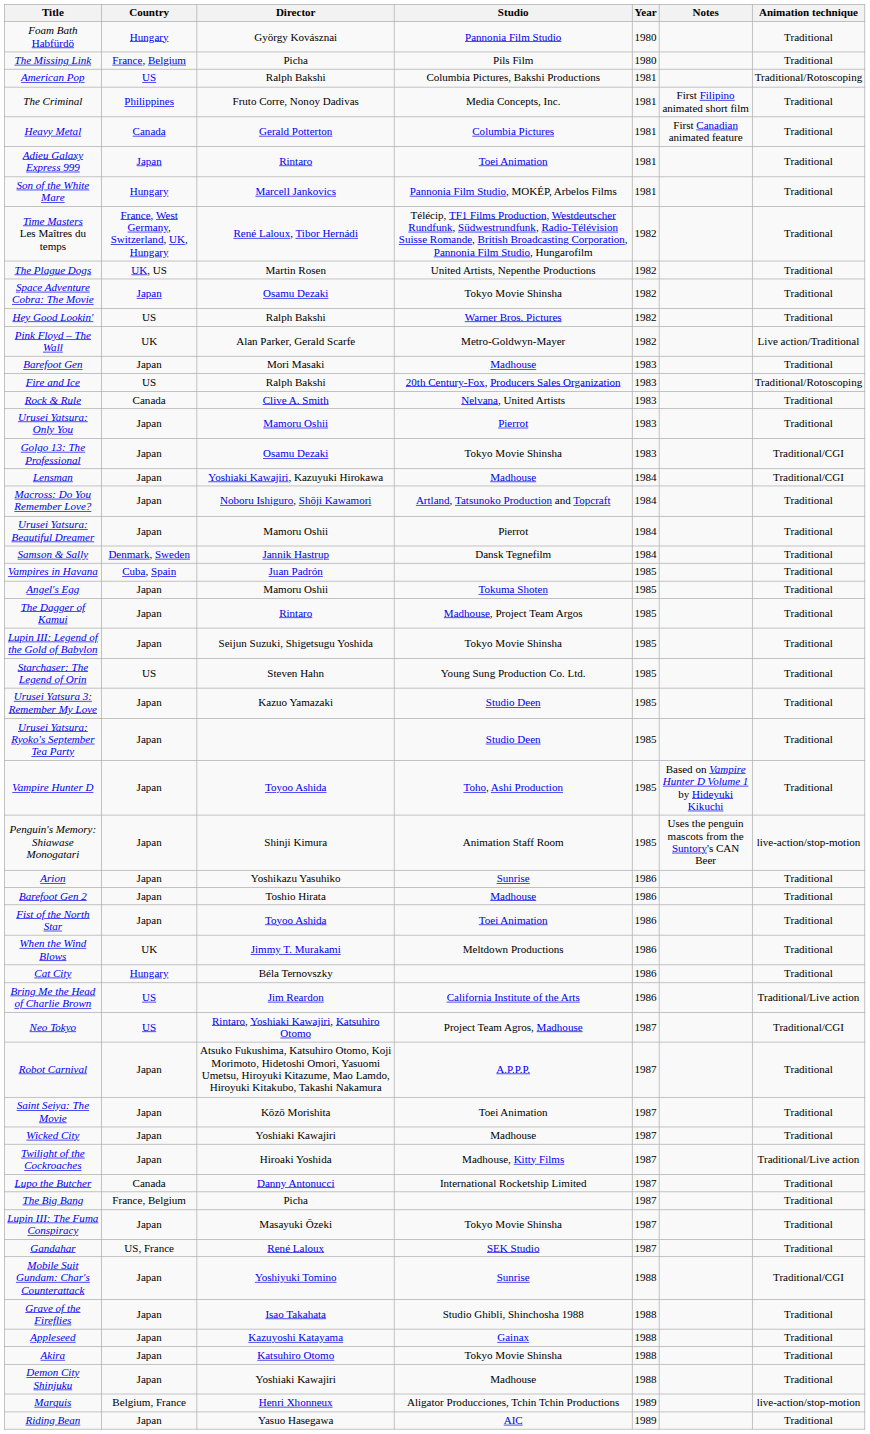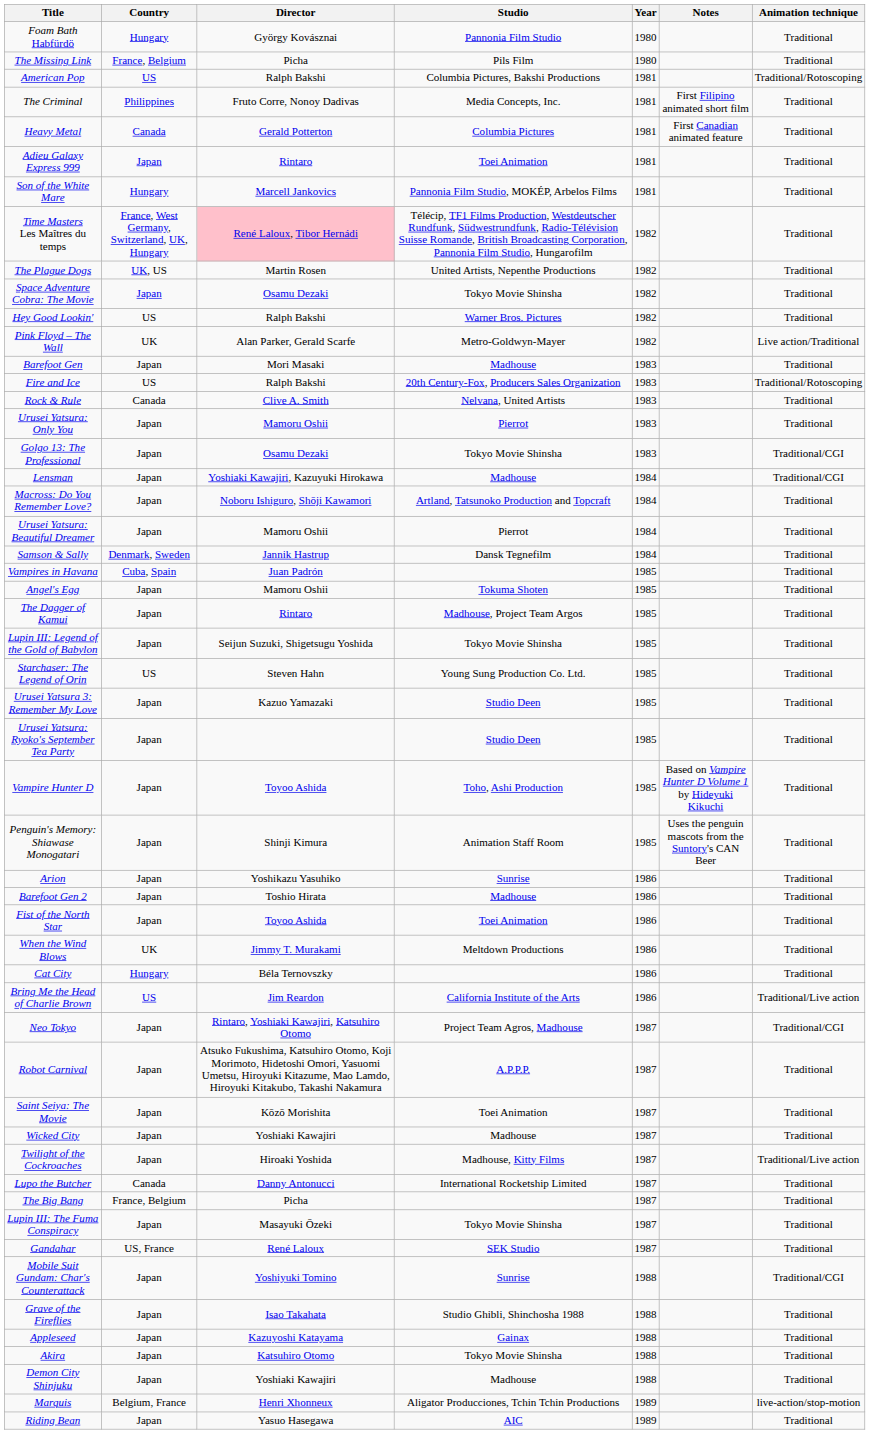 <table style="text-align:center;" class="wikitable sortable">
 <tr>
 <th scope="col">Title</th>
 <th scope="col">Country</th>
 <th scope="col">Director</th>
 <th scope="col">Studio</th>
 <th scope="col">Year</th>
 <th scope="col">Notes</th>
 <th scope="col">Animation technique</th>
 </tr>
 <tr>
 <td><em>Foam Bath</em><br><a href='#'>Habfürdö</a></td>
 <td><a href='#'>Hungary</a></td>
 <td>György Kovásznai</td>
 <td><a href='#'>Pannonia Film Studio</a></td>
 <td>1980</td>
 <td></td>
 <td>Traditional</td>
 </tr>
 <tr>
 <td><em><a href='#'>The Missing Link</a></em></td>
 <td><a href='#'>France</a>, <a href='#'>Belgium</a></td>
 <td>Picha</td>
 <td>Pils Film</td>
 <td>1980</td>
 <td></td>
 <td>Traditional</td>
 </tr>
 <tr>
 <td><em><a href='#'>American Pop</a></em></td>
 <td><a href='#'>US</a></td>
 <td>Ralph Bakshi</td>
 <td>Columbia Pictures, Bakshi Productions</td>
 <td>1981</td>
 <td></td>
 <td>Traditional/Rotoscoping</td>
 </tr>
 <tr>
 <td><em>The Criminal</em></td>
 <td><a href='#'>Philippines</a></td>
 <td>Fruto Corre, Nonoy Dadivas</td>
 <td>Media Concepts, Inc.</td>
 <td>1981</td>
 <td>First <a href='#'>Filipino</a> animated short film</td>
 <td>Traditional</td>
 </tr>
 <tr>
 <td><em><a href='#'>Heavy Metal</a></em></td>
 <td><a href='#'>Canada</a></td>
 <td><a href='#'>Gerald Potterton</a></td>
 <td><a href='#'>Columbia Pictures</a></td>
 <td>1981</td>
 <td>First <a href='#'>Canadian</a> animated feature</td>
 <td>Traditional</td>
 </tr>
 <tr>
 <td><em><a href='#'>Adieu Galaxy Express 999</a></em></td>
 <td><a href='#'>Japan</a></td>
 <td><a href='#'>Rintaro</a></td>
 <td><a href='#'>Toei Animation</a></td>
 <td>1981</td>
 <td></td>
 <td>Traditional</td>
 </tr>
 <tr>
 <td><em><a href='#'>Son of the White Mare</a></em></td>
 <td><a href='#'>Hungary</a></td>
 <td><a href='#'>Marcell Jankovics</a></td>
 <td><a href='#'>Pannonia Film Studio</a>, MOKÉP, Arbelos Films</td>
 <td>1981</td>
 <td></td>
 <td>Traditional</td>
 </tr>
 <tr>
 <td><em><a href='#'>Time Masters</a></em><br>Les Maîtres du temps</td>
 <td><a href='#'>France</a>, <a href='#'>West Germany</a>, <a href='#'>Switzerland</a>, <a href='#'>UK</a>, <a href='#'>Hungary</a></td>
-<td><a href='#'>René Laloux</a>, <a href='#'>Tibor Hernádi</a></td>
+<td style="background: pink;"><a href='#'>René Laloux</a>, <a href='#'>Tibor Hernádi</a></td>
 <td>Télécip, <a href='#'>TF1 Films Production</a>, <a href='#'>Westdeutscher Rundfunk</a>, <a href='#'>Südwestrundfunk</a>, <a href='#'>Radio-Télévision Suisse Romande</a>, <a href='#'>British Broadcasting Corporation</a>, <a href='#'>Pannonia Film Studio</a>, Hungarofilm</td>
 <td>1982</td>
 <td></td>
 <td>Traditional</td>
 </tr>
 <tr>
 <td><em><a href='#'>The Plague Dogs</a></em></td>
 <td><a href='#'>UK</a>, US</td>
 <td>Martin Rosen</td>
 <td>United Artists,  Nepenthe Productions</td>
 <td>1982</td>
 <td></td>
 <td>Traditional</td>
 </tr>
 <tr>
 <td><em><a href='#'>Space Adventure Cobra: The Movie</a></em></td>
 <td><a href='#'>Japan</a></td>
 <td><a href='#'>Osamu Dezaki</a></td>
 <td>Tokyo Movie Shinsha</td>
 <td>1982</td>
 <td></td>
 <td>Traditional</td>
 </tr>
 <tr>
 <td><em><a href='#'>Hey Good Lookin'</a></em></td>
 <td>US</td>
 <td>Ralph Bakshi</td>
 <td><a href='#'>Warner Bros. Pictures</a></td>
 <td>1982</td>
 <td></td>
 <td>Traditional</td>
 </tr>
 <tr>
 <td><em><a href='#'>Pink Floyd – The Wall</a></em></td>
 <td>UK</td>
 <td>Alan Parker, Gerald Scarfe</td>
 <td>Metro-Goldwyn-Mayer</td>
 <td>1982</td>
 <td></td>
 <td>Live action/Traditional</td>
 </tr>
 <tr>
 <td><em><a href='#'>Barefoot Gen</a></em></td>
 <td>Japan</td>
 <td>Mori Masaki</td>
 <td><a href='#'>Madhouse</a></td>
 <td>1983</td>
 <td></td>
 <td>Traditional</td>
 </tr>
 <tr>
 <td><em><a href='#'>Fire and Ice</a></em></td>
 <td>US</td>
 <td>Ralph Bakshi</td>
 <td><a href='#'>20th Century-Fox</a>, <a href='#'>Producers Sales Organization</a></td>
 <td>1983</td>
 <td></td>
 <td>Traditional/Rotoscoping</td>
 </tr>
 <tr>
 <td><em><a href='#'>Rock & Rule</a></em></td>
 <td>Canada</td>
 <td><a href='#'>Clive A. Smith</a></td>
 <td><a href='#'>Nelvana</a>, United Artists</td>
 <td>1983</td>
 <td></td>
 <td>Traditional</td>
 </tr>
 <tr>
 <td><em><a href='#'>Urusei Yatsura: Only You</a></em></td>
 <td>Japan</td>
 <td><a href='#'>Mamoru Oshii</a></td>
 <td><a href='#'>Pierrot</a></td>
 <td>1983</td>
 <td></td>
 <td>Traditional</td>
 </tr>
 <tr>
 <td><em><a href='#'>Golgo 13: The Professional</a></em></td>
 <td>Japan</td>
 <td><a href='#'>Osamu Dezaki</a></td>
 <td>Tokyo Movie Shinsha</td>
 <td>1983</td>
 <td></td>
 <td>Traditional/CGI</td>
 </tr>
 <tr>
 <td><em><a href='#'>Lensman</a></em></td>
 <td>Japan</td>
 <td><a href='#'>Yoshiaki Kawajiri</a>, Kazuyuki Hirokawa</td>
 <td><a href='#'>Madhouse</a></td>
 <td>1984</td>
 <td></td>
 <td>Traditional/CGI</td>
 </tr>
 <tr>
 <td><em><a href='#'>Macross: Do You Remember Love?</a></em></td>
 <td>Japan</td>
 <td><a href='#'>Noboru Ishiguro</a>, <a href='#'>Shōji Kawamori</a></td>
 <td><a href='#'>Artland</a>, <a href='#'>Tatsunoko Production</a> and <a href='#'>Topcraft</a></td>
 <td>1984</td>
 <td></td>
 <td>Traditional</td>
 </tr>
 <tr>
 <td><em><a href='#'>Urusei Yatsura: Beautiful Dreamer</a></em></td>
 <td>Japan</td>
 <td>Mamoru Oshii</td>
 <td>Pierrot</td>
 <td>1984</td>
 <td></td>
 <td>Traditional</td>
 </tr>
 <tr>
 <td><em><a href='#'>Samson & Sally</a></em></td>
 <td><a href='#'>Denmark</a>, <a href='#'>Sweden</a></td>
 <td><a href='#'>Jannik Hastrup</a></td>
 <td>Dansk Tegnefilm</td>
 <td>1984</td>
 <td></td>
 <td>Traditional</td>
 </tr>
 <tr>
 <td><em><a href='#'>Vampires in Havana</a></em></td>
 <td><a href='#'>Cuba</a>, <a href='#'>Spain</a></td>
 <td><a href='#'>Juan Padrón</a></td>
 <td></td>
 <td>1985</td>
 <td></td>
 <td>Traditional</td>
 </tr>
 <tr>
 <td><em><a href='#'>Angel's Egg</a></em></td>
 <td>Japan</td>
 <td>Mamoru Oshii</td>
 <td><a href='#'>Tokuma Shoten</a></td>
 <td>1985</td>
 <td></td>
 <td>Traditional</td>
 </tr>
 <tr>
 <td><em><a href='#'>The Dagger of Kamui</a></em></td>
 <td>Japan</td>
 <td><a href='#'>Rintaro</a></td>
 <td><a href='#'>Madhouse</a>, Project Team Argos</td>
 <td>1985</td>
 <td></td>
 <td>Traditional</td>
 </tr>
 <tr>
 <td><em><a href='#'>Lupin III: Legend of the Gold of Babylon</a></em></td>
 <td>Japan</td>
 <td>Seijun Suzuki, Shigetsugu Yoshida</td>
 <td>Tokyo Movie Shinsha</td>
 <td>1985</td>
 <td></td>
 <td>Traditional</td>
 </tr>
 <tr>
 <td><em><a href='#'>Starchaser: The Legend of Orin</a></em></td>
 <td>US</td>
 <td>Steven Hahn</td>
 <td>Young Sung Production Co. Ltd.</td>
 <td>1985</td>
 <td></td>
 <td>Traditional</td>
 </tr>
 <tr>
 <td><em><a href='#'>Urusei Yatsura 3: Remember My Love</a></em></td>
 <td>Japan</td>
 <td>Kazuo Yamazaki</td>
 <td><a href='#'>Studio Deen</a></td>
 <td>1985</td>
 <td></td>
 <td>Traditional</td>
 </tr>
 <tr>
 <td><em><a href='#'>Urusei Yatsura: Ryoko's September Tea Party</a></em></td>
 <td>Japan</td>
 <td></td>
 <td><a href='#'>Studio Deen</a></td>
 <td>1985</td>
 <td></td>
 <td>Traditional</td>
 </tr>
 <tr>
 <td><em><a href='#'>Vampire Hunter D</a></em></td>
 <td>Japan</td>
 <td><a href='#'>Toyoo Ashida</a></td>
 <td><a href='#'>Toho</a>, <a href='#'>Ashi Production</a></td>
 <td>1985</td>
 <td>Based on <em><a href='#'>Vampire Hunter D Volume 1</a></em> by <a href='#'>Hideyuki Kikuchi</a></td>
 <td>Traditional</td>
 </tr>
 <tr>
 <td><em>Penguin's Memory: Shiawase Monogatari</em></td>
 <td>Japan</td>
 <td>Shinji Kimura</td>
 <td>Animation Staff Room</td>
 <td>1985</td>
 <td>Uses the penguin mascots from the <a href='#'>Suntory</a>'s CAN Beer</td>
-<td>live-action/stop-motion</td>
+<td>Traditional</td>
 </tr>
 <tr>
 <td><em><a href='#'>Arion</a></em></td>
 <td>Japan</td>
 <td>Yoshikazu Yasuhiko</td>
 <td><a href='#'>Sunrise</a></td>
 <td>1986</td>
 <td></td>
 <td>Traditional</td>
 </tr>
 <tr>
 <td><em><a href='#'>Barefoot Gen 2</a></em></td>
 <td>Japan</td>
 <td>Toshio Hirata</td>
 <td><a href='#'>Madhouse</a></td>
 <td>1986</td>
 <td></td>
 <td>Traditional</td>
 </tr>
 <tr>
 <td><em><a href='#'>Fist of the North Star</a></em></td>
 <td>Japan</td>
 <td><a href='#'>Toyoo Ashida</a></td>
 <td><a href='#'>Toei Animation</a></td>
 <td>1986</td>
 <td></td>
 <td>Traditional</td>
 </tr>
 <tr>
 <td><em><a href='#'>When the Wind Blows</a></em></td>
 <td>UK</td>
 <td><a href='#'>Jimmy T. Murakami</a></td>
 <td>Meltdown Productions</td>
 <td>1986</td>
 <td></td>
 <td>Traditional</td>
 </tr>
 <tr>
 <td><em><a href='#'>Cat City</a></em></td>
 <td><a href='#'>Hungary</a></td>
 <td>Béla Ternovszky</td>
 <td></td>
 <td>1986</td>
 <td></td>
 <td>Traditional</td>
 </tr>
 <tr>
 <td><em><a href='#'>Bring Me the Head of Charlie Brown</a></em></td>
 <td><a href='#'>US</a></td>
 <td><a href='#'>Jim Reardon</a></td>
 <td><a href='#'>California Institute of the Arts</a></td>
 <td>1986</td>
 <td></td>
 <td>Traditional/Live action</td>
 </tr>
 <tr>
 <td><em><a href='#'>Neo Tokyo</a></em></td>
-<td><a href='#'>US</a></td>
+<td>Japan</td>
 <td><a href='#'>Rintaro</a>, <a href='#'>Yoshiaki Kawajiri</a>, <a href='#'>Katsuhiro Otomo</a></td>
 <td>Project Team Agros, <a href='#'>Madhouse</a></td>
 <td>1987</td>
 <td></td>
 <td>Traditional/CGI</td>
 </tr>
 <tr>
 <td><em><a href='#'>Robot Carnival</a></em></td>
 <td>Japan</td>
 <td>Atsuko Fukushima, Katsuhiro Otomo, Koji Morimoto, Hidetoshi Omori, Yasuomi Umetsu, Hiroyuki Kitazume, Mao Lamdo, Hiroyuki Kitakubo, Takashi Nakamura</td>
 <td><a href='#'>A.P.P.P.</a></td>
 <td>1987</td>
 <td></td>
 <td>Traditional</td>
 </tr>
 <tr>
 <td><em><a href='#'>Saint Seiya: The Movie</a></em></td>
 <td>Japan</td>
 <td>Kōzō Morishita</td>
 <td>Toei Animation</td>
 <td>1987</td>
 <td></td>
 <td>Traditional</td>
 </tr>
 <tr>
 <td><em><a href='#'>Wicked City</a></em></td>
 <td>Japan</td>
 <td>Yoshiaki Kawajiri</td>
 <td>Madhouse</td>
 <td>1987</td>
 <td></td>
 <td>Traditional</td>
 </tr>
 <tr>
 <td><em><a href='#'>Twilight of the Cockroaches</a></em></td>
 <td>Japan</td>
 <td>Hiroaki Yoshida</td>
 <td>Madhouse, <a href='#'>Kitty Films</a></td>
 <td>1987</td>
 <td></td>
 <td>Traditional/Live action</td>
 </tr>
 <tr>
 <td><em><a href='#'>Lupo the Butcher</a></em></td>
 <td>Canada</td>
 <td><a href='#'>Danny Antonucci</a></td>
 <td>International Rocketship Limited</td>
 <td>1987</td>
 <td></td>
 <td>Traditional</td>
 </tr>
 <tr>
 <td><em><a href='#'>The Big Bang</a></em></td>
 <td>France, Belgium</td>
 <td>Picha</td>
 <td></td>
 <td>1987</td>
 <td></td>
 <td>Traditional</td>
 </tr>
 <tr>
 <td><a href='#'><em>Lupin III: The Fuma Conspiracy</em></a></td>
 <td>Japan</td>
 <td>Masayuki Ōzeki</td>
 <td>Tokyo Movie Shinsha</td>
 <td>1987</td>
 <td></td>
 <td>Traditional</td>
 </tr>
 <tr>
 <td><em><a href='#'>Gandahar</a></em></td>
 <td>US, France</td>
 <td><a href='#'>René Laloux</a></td>
 <td><a href='#'>SEK Studio</a></td>
 <td>1987</td>
 <td></td>
 <td>Traditional</td>
 </tr>
 <tr>
 <td><em><a href='#'>Mobile Suit Gundam: Char's Counterattack</a></em></td>
 <td>Japan</td>
 <td><a href='#'>Yoshiyuki Tomino</a></td>
 <td><a href='#'>Sunrise</a></td>
 <td>1988</td>
 <td></td>
 <td>Traditional/CGI</td>
 </tr>
 <tr>
 <td><em><a href='#'>Grave of the Fireflies</a></em></td>
 <td>Japan</td>
 <td><a href='#'>Isao Takahata</a></td>
 <td>Studio Ghibli, Shinchosha 1988</td>
 <td>1988</td>
 <td></td>
 <td>Traditional</td>
 </tr>
 <tr>
 <td><em><a href='#'>Appleseed</a></em></td>
 <td>Japan</td>
 <td><a href='#'>Kazuyoshi Katayama</a></td>
 <td><a href='#'>Gainax</a></td>
 <td>1988</td>
 <td></td>
 <td>Traditional</td>
 </tr>
 <tr>
 <td><em><a href='#'>Akira</a></em></td>
 <td>Japan</td>
 <td><a href='#'>Katsuhiro Otomo</a></td>
 <td>Tokyo Movie Shinsha</td>
 <td>1988</td>
 <td></td>
 <td>Traditional</td>
 </tr>
 <tr>
 <td><em><a href='#'>Demon City Shinjuku</a></em></td>
 <td>Japan</td>
 <td>Yoshiaki Kawajiri</td>
 <td>Madhouse</td>
 <td>1988</td>
 <td></td>
 <td>Traditional</td>
 </tr>
 <tr>
 <td><em><a href='#'>Marquis</a></em></td>
 <td>Belgium, France</td>
 <td><a href='#'>Henri Xhonneux</a></td>
 <td>Aligator Producciones, Tchin Tchin Productions</td>
 <td>1989</td>
 <td></td>
 <td>live-action/stop-motion</td>
 </tr>
 <tr>
 <td><em><a href='#'>Riding Bean</a></em></td>
 <td>Japan</td>
 <td>Yasuo Hasegawa</td>
 <td><a href='#'>AIC</a></td>
 <td>1989</td>
 <td></td>
 <td>Traditional</td>
 </tr>
 </table>
